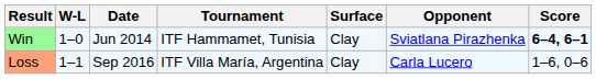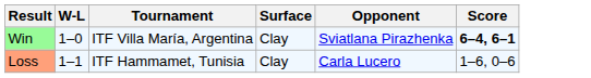 <table class="sortable wikitable">
 <tr>
 <th>Result</th>
 <th class="unsortable">W-L</th>
-<th>Date</th>
 <th>Tournament</th>
 <th>Surface</th>
 <th>Opponent</th>
 <th class="unsortable">Score</th>
 </tr>
 <tr style="background:#f0f8ff;">
 <td style="background:#98fb98;">Win</td>
 <td>1–0</td>
-<td>Jun 2014</td>
-<td>ITF Hammamet, Tunisia</td>
+<td>ITF Villa María, Argentina</td>
 <td>Clay</td>
 <td> <a href='#'>Sviatlana Pirazhenka</a></td>
 <td><strong>6–4, 6–1</strong></td>
 </tr>
 <tr style="background:#f0f8ff;">
 <td style="background:#ffa07a;">Loss</td>
 <td>1–1</td>
-<td>Sep 2016</td>
-<td>ITF Villa María, Argentina</td>
+<td>ITF Hammamet, Tunisia</td>
 <td>Clay</td>
 <td> <a href='#'>Carla Lucero</a></td>
 <td>1–6, 0–6</td>
 </tr>
 </table>
